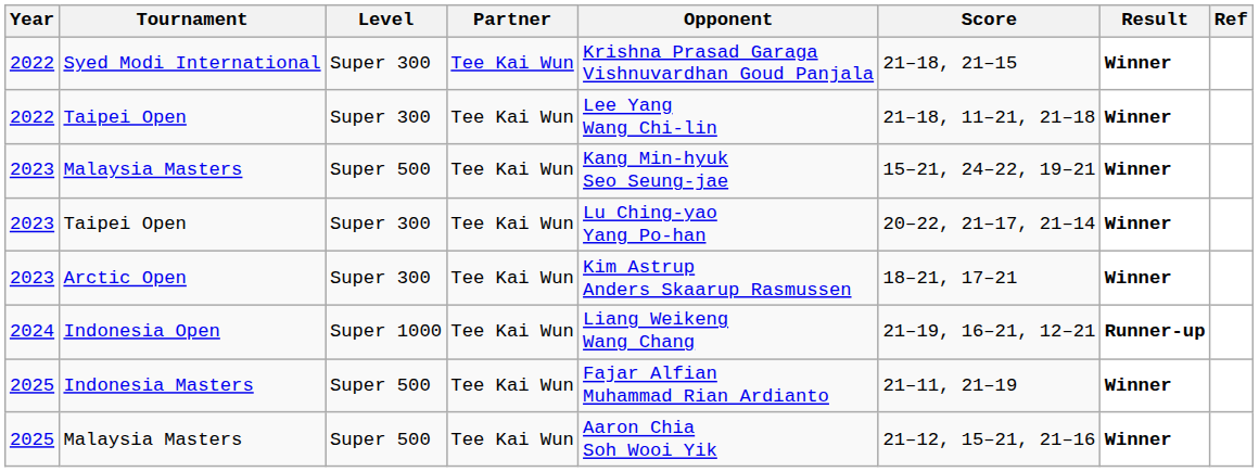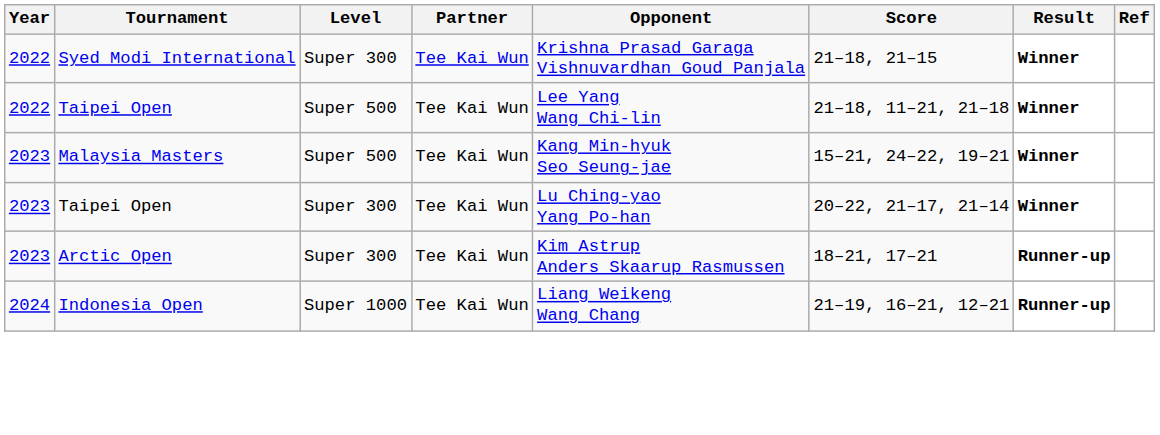 <table class="sortable wikitable" style="font-size: 90%;">
 <tr>
 <th>Year</th>
 <th>Tournament</th>
 <th>Level</th>
 <th>Partner</th>
 <th>Opponent</th>
 <th>Score</th>
 <th>Result</th>
 <th>Ref</th>
 </tr>
 <tr>
 <td align="center"><a href='#'>2022</a></td>
 <td align="left"><a href='#'>Syed Modi International</a></td>
 <td align="left">Super 300</td>
 <td align="left"> <a href='#'>Tee Kai Wun</a></td>
 <td align="left"> <a href='#'>Krishna Prasad Garaga</a><br> <a href='#'>Vishnuvardhan Goud Panjala</a></td>
 <td align="left">21–18, 21–15</td>
 <td style="text-align:left; background:white"> <strong>Winner</strong></td>
 <td style="text-align:center; background:white"></td>
 </tr>
 <tr>
 <td align="center"><a href='#'>2022</a></td>
 <td align="left"><a href='#'>Taipei Open</a></td>
-<td align="left">Super 300</td>
+<td align="left">Super 500</td>
 <td align="left"> Tee Kai Wun</td>
 <td align="left"> <a href='#'>Lee Yang</a><br> <a href='#'>Wang Chi-lin</a></td>
 <td align="left">21–18, 11–21, 21–18</td>
 <td style="text-align:left; background:white"> <strong>Winner</strong></td>
 <td style="text-align:center; background:white"></td>
 </tr>
 <tr>
 <td align="center"><a href='#'>2023</a></td>
 <td align="left"><a href='#'>Malaysia Masters</a></td>
 <td align="left">Super 500</td>
 <td align="left"> Tee Kai Wun</td>
 <td align="left"> <a href='#'>Kang Min-hyuk</a><br> <a href='#'>Seo Seung-jae</a></td>
 <td align="left">15–21, 24–22, 19–21</td>
 <td style="text-align:left; background:white"> <strong>Winner</strong></td>
 <td style="text-align:center; background:white"></td>
 </tr>
 <tr>
 <td align="center"><a href='#'>2023</a></td>
 <td align="left">Taipei Open</td>
 <td align="left">Super 300</td>
 <td align="left"> Tee Kai Wun</td>
 <td align="left"> <a href='#'>Lu Ching-yao</a><br> <a href='#'>Yang Po-han</a></td>
 <td align="left">20–22, 21–17, 21–14</td>
 <td style="text-align:left; background:white"> <strong>Winner</strong></td>
 <td style="text-align:center; background:white"></td>
 </tr>
 <tr>
 <td align="center"><a href='#'>2023</a></td>
 <td align="left"><a href='#'>Arctic Open</a></td>
 <td align="left">Super 300</td>
 <td align="left"> Tee Kai Wun</td>
 <td align="left"> <a href='#'>Kim Astrup</a><br> <a href='#'>Anders Skaarup Rasmussen</a></td>
 <td align="left">18–21, 17–21</td>
-<td style="text-align:left; background:white"> <strong>Winner</strong></td>
+<td style="text-align:left; background:white"> <strong>Runner-up</strong></td>
 <td style="text-align:center; background:white"></td>
 </tr>
 <tr>
 <td align="center"><a href='#'>2024</a></td>
 <td align="left"><a href='#'>Indonesia Open</a></td>
 <td align="left">Super 1000</td>
 <td align="left"> Tee Kai Wun</td>
 <td align="left"> <a href='#'>Liang Weikeng</a><br> <a href='#'>Wang Chang</a></td>
 <td align="left">21–19, 16–21, 12–21</td>
 <td style="text-align:left; background:white"> <strong>Runner-up</strong></td>
 <td style="text-align:center; background:white"></td>
 </tr>
-<tr>
-<td align="center"><a href='#'>2025</a></td>
-<td align="left"><a href='#'>Indonesia Masters</a></td>
-<td align="left">Super 500</td>
-<td align="left"> Tee Kai Wun</td>
-<td align="left"> <a href='#'>Fajar Alfian</a><br> <a href='#'>Muhammad Rian Ardianto</a></td>
-<td align="left">21–11, 21–19</td>
-<td style="text-align:left; background:white"> <strong>Winner</strong></td>
-<td style="text-align:center; background: white"></td>
-</tr>
-<tr>
-<td align="center"><a href='#'>2025</a></td>
-<td align="left">Malaysia Masters</td>
-<td align="left">Super 500</td>
-<td align="left"> Tee Kai Wun</td>
-<td align="left"> <a href='#'>Aaron Chia</a><br> <a href='#'>Soh Wooi Yik</a></td>
-<td align="left">21–12, 15–21, 21–16</td>
-<td style="text-align:left; background: white"> <strong>Winner</strong></td>
-<td style="text-align:center; background: white"></td>
-</tr>
 </table>
